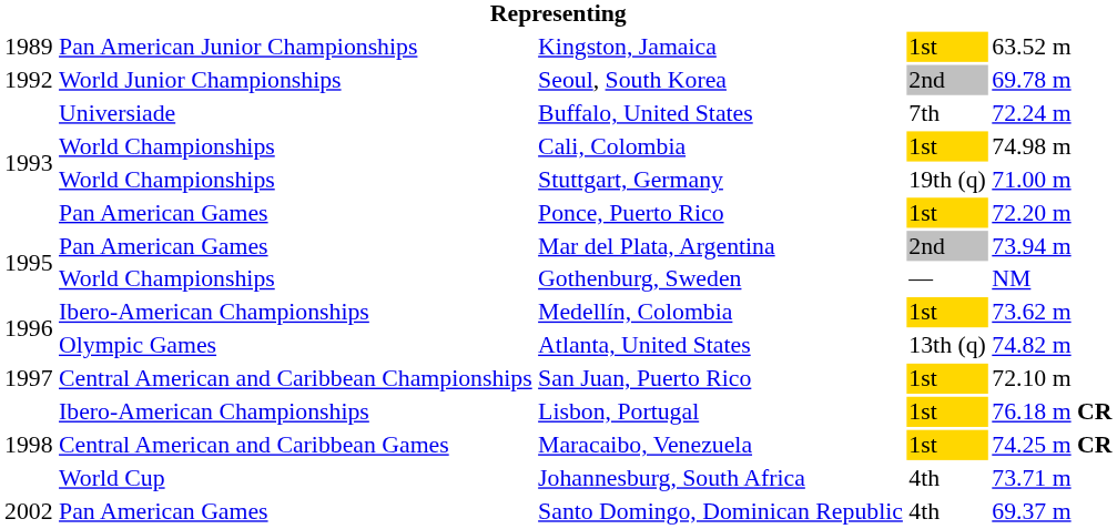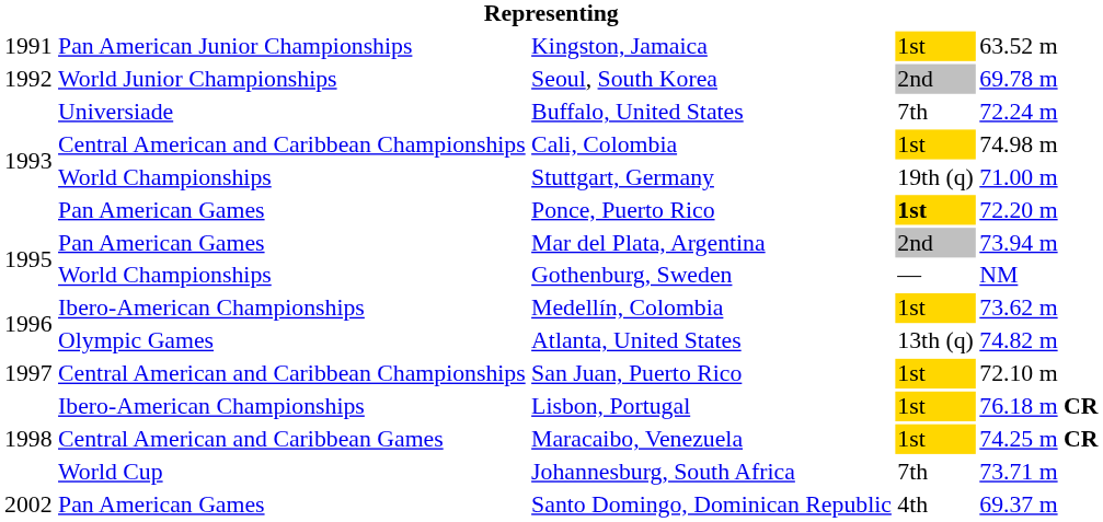 <table>
 <tr>
 <th colspan="6">Representing </th>
 </tr>
 <tr>
-<td>1989</td>
+<td>1991</td>
 <td><a href='#'>Pan American Junior Championships</a></td>
 <td><a href='#'>Kingston, Jamaica</a></td>
 <td bgcolor="gold">1st</td>
 <td>63.52 m</td>
 </tr>
 <tr>
 <td>1992</td>
 <td><a href='#'>World Junior Championships</a></td>
 <td><a href='#'>Seoul</a>, <a href='#'>South Korea</a></td>
 <td bgcolor="silver">2nd</td>
 <td><a href='#'>69.78 m</a></td>
 </tr>
 <tr>
 <td rowspan=4>1993</td>
 <td><a href='#'>Universiade</a></td>
 <td><a href='#'>Buffalo, United States</a></td>
 <td>7th</td>
 <td><a href='#'>72.24 m</a></td>
 </tr>
 <tr>
-<td><a href='#'>World Championships</a></td>
+<td><a href='#'>Central American and Caribbean Championships</a></td>
 <td><a href='#'>Cali, Colombia</a></td>
 <td bgcolor="gold">1st</td>
 <td>74.98 m</td>
 </tr>
 <tr>
 <td><a href='#'>World Championships</a></td>
 <td><a href='#'>Stuttgart, Germany</a></td>
 <td>19th (q)</td>
 <td><a href='#'>71.00 m</a></td>
 </tr>
 <tr>
 <td><a href='#'>Pan American Games</a></td>
 <td><a href='#'>Ponce, Puerto Rico</a></td>
-<td bgcolor="gold">1st</td>
+<td bgcolor="gold"><strong>1st</strong></td>
 <td><a href='#'>72.20 m</a> <strong></strong></td>
 </tr>
 <tr>
 <td rowspan=2>1995</td>
 <td><a href='#'>Pan American Games</a></td>
 <td><a href='#'>Mar del Plata, Argentina</a></td>
 <td bgcolor="silver">2nd</td>
 <td><a href='#'>73.94 m</a></td>
 </tr>
 <tr>
 <td><a href='#'>World Championships</a></td>
 <td><a href='#'>Gothenburg, Sweden</a></td>
 <td>—</td>
 <td><a href='#'>NM</a></td>
 </tr>
 <tr>
 <td rowspan=2>1996</td>
 <td><a href='#'>Ibero-American Championships</a></td>
 <td><a href='#'>Medellín, Colombia</a></td>
 <td bgcolor=gold>1st</td>
 <td><a href='#'>73.62 m</a></td>
 </tr>
 <tr>
 <td><a href='#'>Olympic Games</a></td>
 <td><a href='#'>Atlanta, United States</a></td>
 <td>13th (q)</td>
 <td><a href='#'>74.82 m</a></td>
 </tr>
 <tr>
 <td>1997</td>
 <td><a href='#'>Central American and Caribbean Championships</a></td>
 <td><a href='#'>San Juan, Puerto Rico</a></td>
 <td bgcolor="gold">1st</td>
 <td>72.10 m</td>
 </tr>
 <tr>
 <td rowspan=3>1998</td>
 <td><a href='#'>Ibero-American Championships</a></td>
 <td><a href='#'>Lisbon, Portugal</a></td>
 <td bgcolor=gold>1st</td>
 <td><a href='#'>76.18 m</a> <strong>CR</strong></td>
 </tr>
 <tr>
 <td><a href='#'>Central American and Caribbean Games</a></td>
 <td><a href='#'>Maracaibo, Venezuela</a></td>
 <td bgcolor="gold">1st</td>
 <td><a href='#'>74.25 m</a> <strong>CR</strong></td>
 </tr>
 <tr>
 <td><a href='#'>World Cup</a></td>
 <td><a href='#'>Johannesburg, South Africa</a></td>
-<td>4th</td>
+<td>7th</td>
 <td><a href='#'>73.71 m</a></td>
 </tr>
 <tr>
 <td>2002</td>
 <td><a href='#'>Pan American Games</a></td>
 <td><a href='#'>Santo Domingo, Dominican Republic</a></td>
 <td>4th</td>
 <td><a href='#'>69.37 m</a></td>
 </tr>
 </table>
